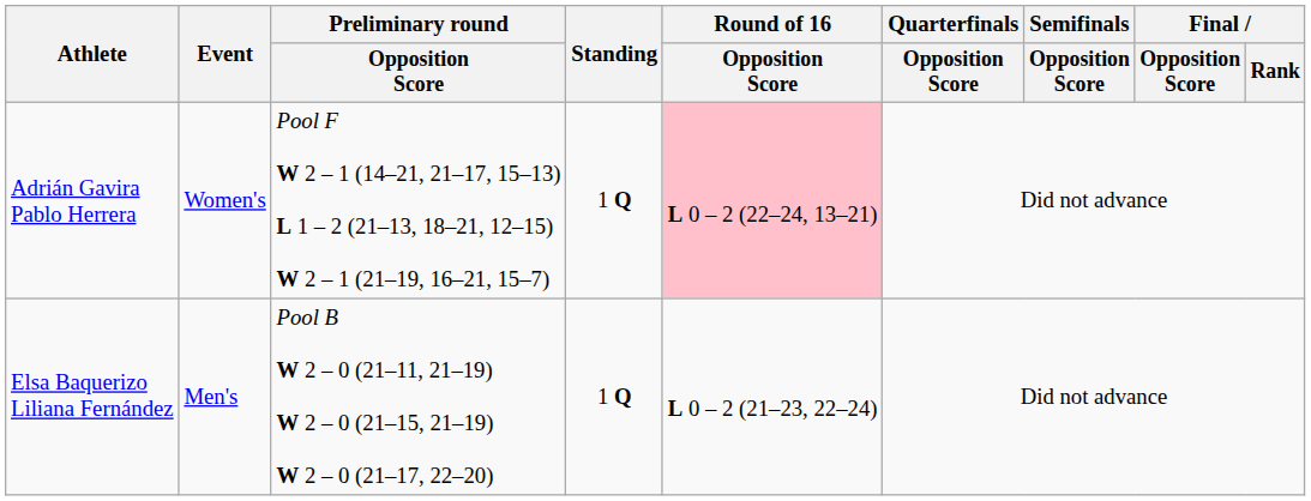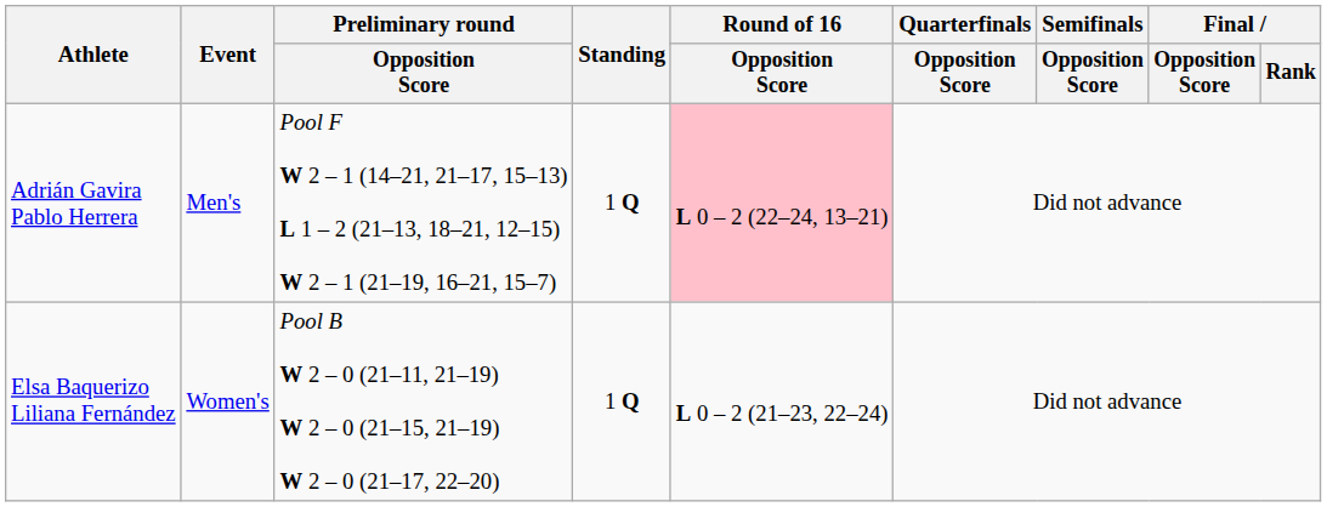 <table class=wikitable style="font-size:90%">
 <tr>
 <th rowspan="2">Athlete</th>
 <th rowspan="2">Event</th>
 <th>Preliminary round</th>
 <th rowspan="2">Standing</th>
 <th>Round of 16</th>
 <th>Quarterfinals</th>
 <th>Semifinals</th>
 <th colspan=2>Final / </th>
 </tr>
 <tr style="font-size:95%">
 <th>Opposition<br>Score</th>
 <th>Opposition<br>Score</th>
 <th>Opposition<br>Score</th>
 <th>Opposition<br>Score</th>
 <th>Opposition<br>Score</th>
 <th>Rank</th>
 </tr>
 <tr align=center>
 <td align=left><a href='#'>Adrián Gavira</a><br><a href='#'>Pablo Herrera</a></td>
-<td align=left><a href='#'>Women's</a></td>
+<td align=left><a href='#'>Men's</a></td>
 <td align=left><em>Pool F</em><br><br><strong>W</strong> 2 – 1 (14–21, 21–17, 15–13)<br><br><strong>L</strong> 1 – 2 (21–13, 18–21, 12–15)<br><br><strong>W</strong> 2 – 1 (21–19, 16–21, 15–7)<br></td>
 <td>1 <strong>Q</strong></td>
 <td style="background: pink;"><br><strong>L</strong> 0 – 2 (22–24, 13–21)</td>
 <td colspan=4>Did not advance</td>
 </tr>
 <tr align=center>
 <td align=left><a href='#'>Elsa Baquerizo</a><br><a href='#'>Liliana Fernández</a></td>
-<td align=left><a href='#'>Men's</a></td>
+<td align=left><a href='#'>Women's</a></td>
 <td align=left><em>Pool B</em><br><br><strong>W</strong> 2 – 0 (21–11, 21–19)<br><br><strong>W</strong> 2 – 0 (21–15, 21–19)<br><br><strong>W</strong> 2 – 0 (21–17, 22–20)<br></td>
 <td>1 <strong>Q</strong></td>
 <td><br><strong>L</strong> 0 – 2 (21–23, 22–24)</td>
 <td colspan=4>Did not advance</td>
 </tr>
 </table>
